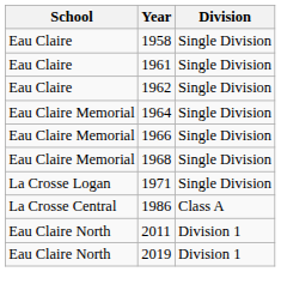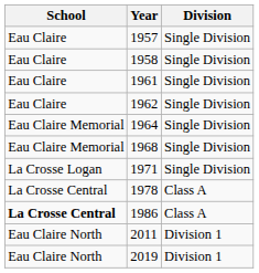 <table class="wikitable">
 <tr>
 <th>School</th>
 <th>Year</th>
 <th>Division</th>
+</tr>
+<tr>
+<td>Eau Claire</td>
+<td>1957</td>
+<td>Single Division</td>
 </tr>
 <tr>
 <td>Eau Claire</td>
 <td>1958</td>
 <td>Single Division</td>
 </tr>
 <tr>
 <td>Eau Claire</td>
 <td>1961</td>
 <td>Single Division</td>
 </tr>
 <tr>
 <td>Eau Claire</td>
 <td>1962</td>
 <td>Single Division</td>
 </tr>
 <tr>
 <td>Eau Claire Memorial</td>
 <td>1964</td>
 <td>Single Division</td>
 </tr>
 <tr>
 <td>Eau Claire Memorial</td>
-<td>1966</td>
-<td>Single Division</td>
-</tr>
-<tr>
-<td>Eau Claire Memorial</td>
 <td>1968</td>
 <td>Single Division</td>
 </tr>
 <tr>
 <td>La Crosse Logan</td>
 <td>1971</td>
 <td>Single Division</td>
 </tr>
 <tr>
 <td>La Crosse Central</td>
+<td>1978</td>
+<td>Class A</td>
+</tr>
+<tr>
+<td><strong>La Crosse Central</strong></td>
 <td>1986</td>
 <td>Class A</td>
 </tr>
 <tr>
 <td>Eau Claire North</td>
 <td>2011</td>
 <td>Division 1</td>
 </tr>
 <tr>
 <td>Eau Claire North</td>
 <td>2019</td>
 <td>Division 1</td>
 </tr>
 </table>
